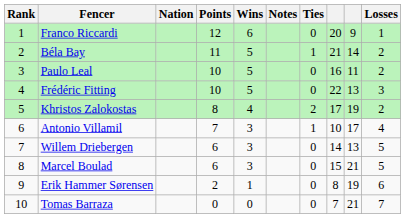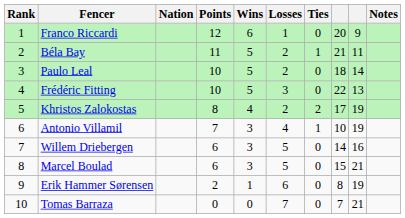 <table class="wikitable sortable" style="text-align: center;">
 <tr>
 <th>Rank</th>
 <th>Fencer</th>
 <th>Nation</th>
 <th>Points</th>
 <th>Wins</th>
-<th>Notes</th>
+<th>Losses</th>
 <th>Ties</th>
 <th></th>
 <th></th>
-<th>Losses</th>
+<th>Notes</th>
 </tr>
 <tr style="background:#bbf3bb;">
 <td>1</td>
 <td align=left><a href='#'>Franco Riccardi</a></td>
 <td align=left></td>
 <td>12</td>
 <td>6</td>
-<td></td>
+<td>1</td>
 <td>0</td>
 <td>20</td>
 <td>9</td>
-<td>1</td>
+<td></td>
 </tr>
 <tr style="background:#bbf3bb;">
 <td>2</td>
 <td align=left><a href='#'>Béla Bay</a></td>
 <td align=left></td>
 <td>11</td>
 <td>5</td>
-<td></td>
+<td>2</td>
 <td>1</td>
 <td>21</td>
-<td>14</td>
-<td>2</td>
+<td>11</td>
+<td></td>
 </tr>
 <tr style="background:#bbf3bb;">
 <td>3</td>
 <td align=left><a href='#'>Paulo Leal</a></td>
 <td align=left></td>
 <td>10</td>
 <td>5</td>
+<td>2</td>
+<td>0</td>
+<td>18</td>
+<td>14</td>
 <td></td>
-<td>0</td>
-<td>16</td>
-<td>11</td>
-<td>2</td>
 </tr>
 <tr style="background:#bbf3bb;">
 <td>4</td>
 <td align=left><a href='#'>Frédéric Fitting</a></td>
 <td align=left></td>
 <td>10</td>
 <td>5</td>
-<td></td>
+<td>3</td>
 <td>0</td>
 <td>22</td>
 <td>13</td>
-<td>3</td>
+<td></td>
 </tr>
 <tr style="background:#bbf3bb;">
 <td>5</td>
 <td align=left><a href='#'>Khristos Zalokostas</a></td>
 <td align=left></td>
 <td>8</td>
 <td>4</td>
-<td></td>
+<td>2</td>
 <td>2</td>
 <td>17</td>
 <td>19</td>
-<td>2</td>
+<td></td>
 </tr>
 <tr>
 <td>6</td>
 <td align=left><a href='#'>Antonio Villamil</a></td>
 <td align=left></td>
 <td>7</td>
 <td>3</td>
-<td></td>
+<td>4</td>
 <td>1</td>
 <td>10</td>
-<td>17</td>
-<td>4</td>
+<td>19</td>
+<td></td>
 </tr>
 <tr>
 <td>7</td>
 <td align=left><a href='#'>Willem Driebergen</a></td>
 <td align=left></td>
 <td>6</td>
 <td>3</td>
-<td></td>
+<td>5</td>
 <td>0</td>
 <td>14</td>
-<td>13</td>
-<td>5</td>
+<td>16</td>
+<td></td>
 </tr>
 <tr>
 <td>8</td>
 <td align=left><a href='#'>Marcel Boulad</a></td>
 <td align=left></td>
 <td>6</td>
 <td>3</td>
-<td></td>
+<td>5</td>
 <td>0</td>
 <td>15</td>
 <td>21</td>
-<td>5</td>
+<td></td>
 </tr>
 <tr>
 <td>9</td>
 <td align=left><a href='#'>Erik Hammer Sørensen</a></td>
 <td align=left></td>
 <td>2</td>
 <td>1</td>
-<td></td>
+<td>6</td>
 <td>0</td>
 <td>8</td>
 <td>19</td>
-<td>6</td>
+<td></td>
 </tr>
 <tr>
 <td>10</td>
 <td align=left><a href='#'>Tomas Barraza</a></td>
 <td align=left></td>
 <td>0</td>
 <td>0</td>
-<td></td>
+<td>7</td>
 <td>0</td>
 <td>7</td>
 <td>21</td>
-<td>7</td>
+<td></td>
 </tr>
 </table>
